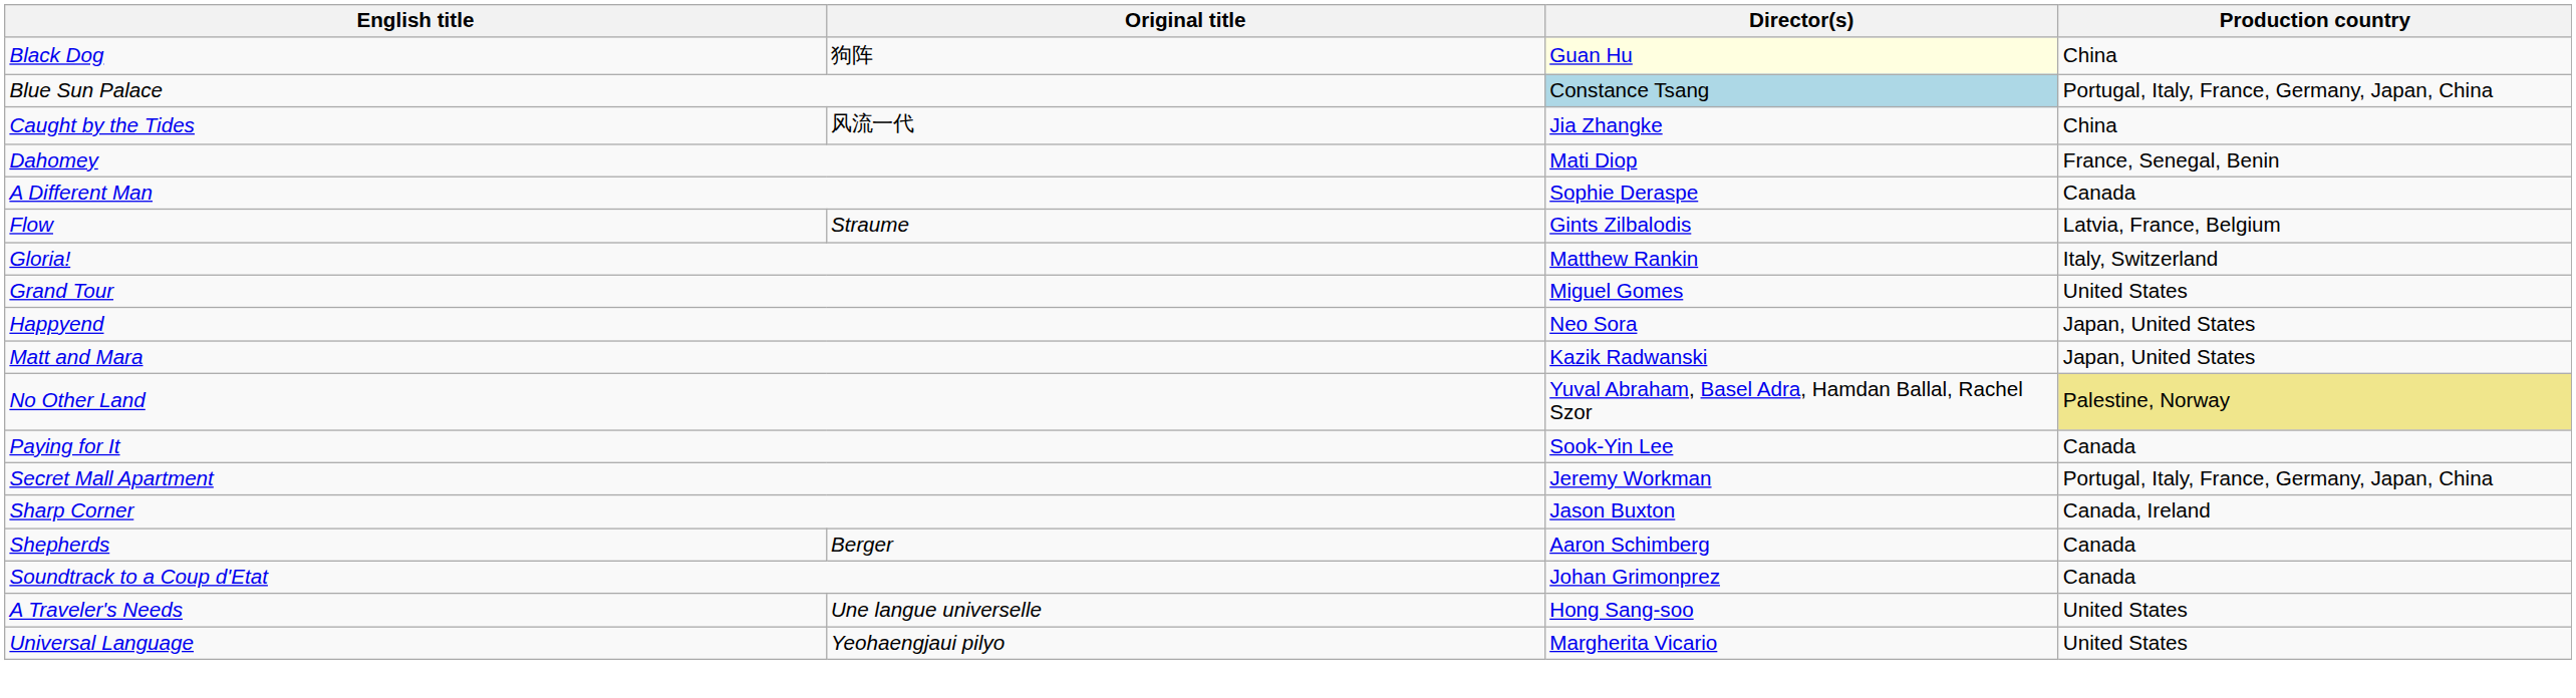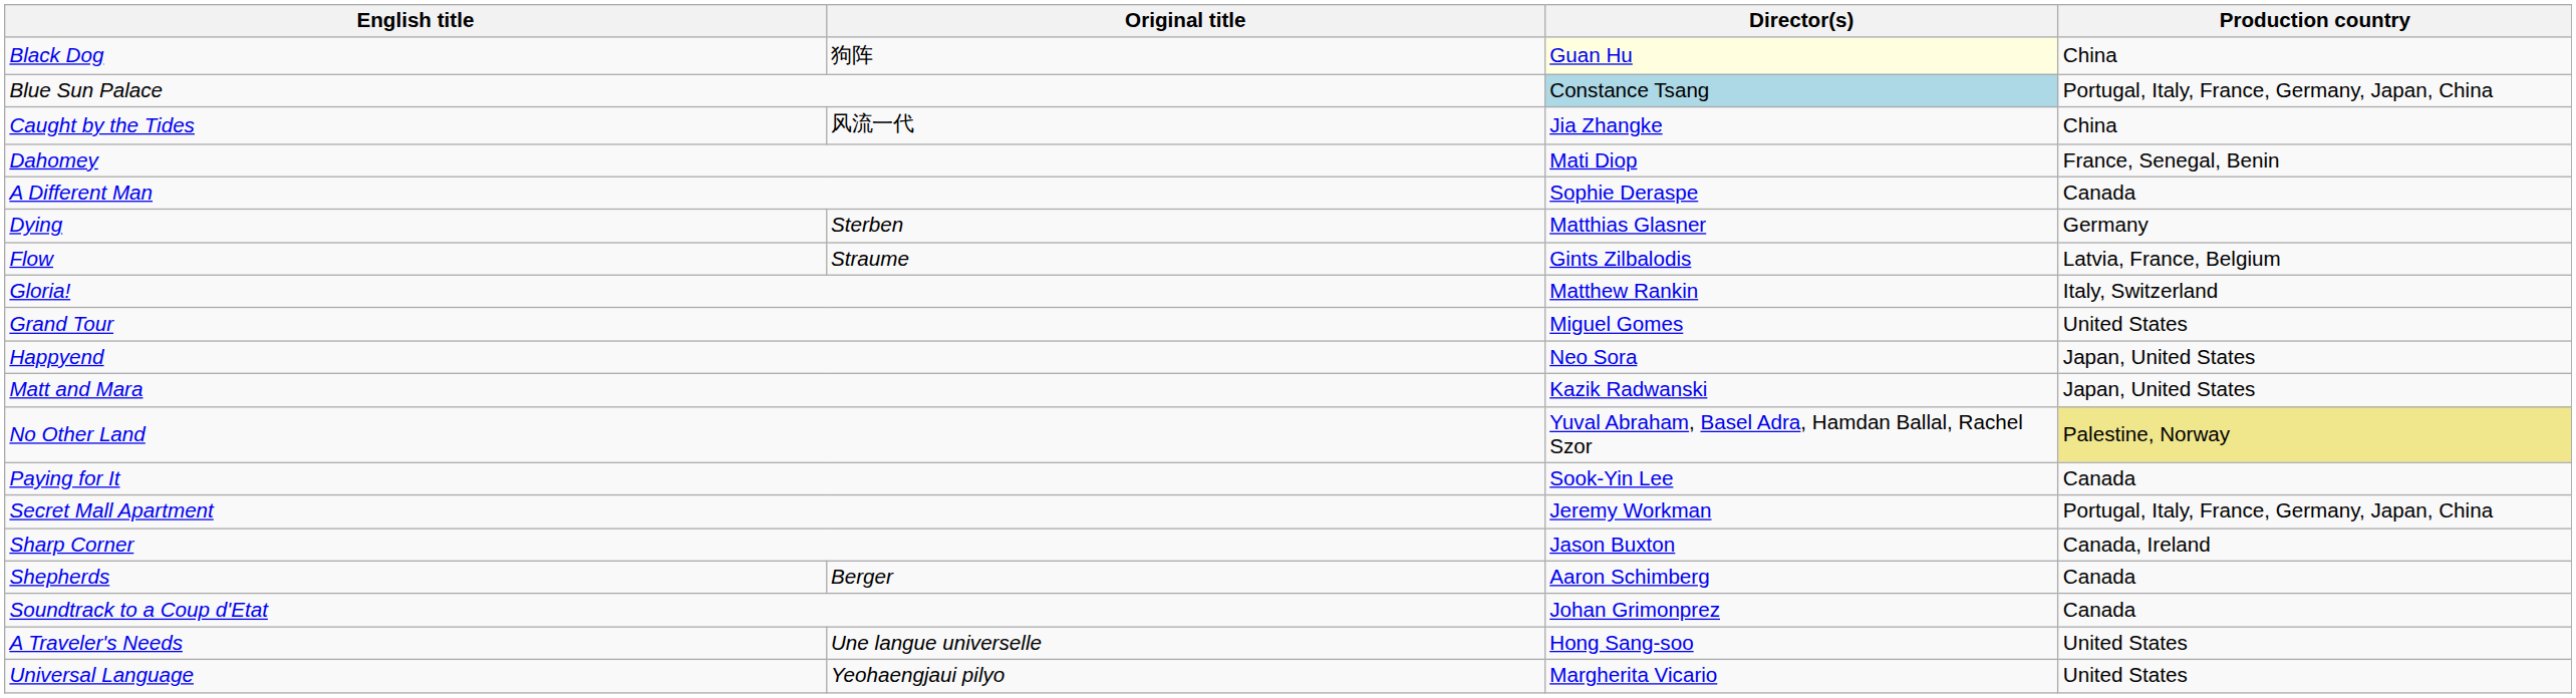 <table class="sortable wikitable" width="100%" cellpadding="5">
 <tr>
 <th scope="col" width="32%">English title</th>
 <th scope="col" width="28%">Original title</th>
 <th scope="col" width="20%">Director(s)</th>
 <th scope="col" width="20%">Production country</th>
 </tr>
 <tr>
 <td><em><a href='#'>Black Dog</a></em></td>
 <td>狗阵</td>
 <td style="background: lightyellow;"><a href='#'>Guan Hu</a></td>
 <td>China</td>
 </tr>
 <tr>
 <td colspan=2><em>Blue Sun Palace</em></td>
 <td style="background: lightblue;">Constance Tsang</td>
 <td>Portugal, Italy, France, Germany, Japan, China</td>
 </tr>
 <tr>
 <td><em><a href='#'>Caught by the Tides</a></em></td>
 <td>风流一代</td>
 <td><a href='#'>Jia Zhangke</a></td>
 <td>China</td>
 </tr>
 <tr>
 <td colspan=2><em><a href='#'>Dahomey</a></em></td>
 <td><a href='#'>Mati Diop</a></td>
 <td>France, Senegal, Benin</td>
 </tr>
 <tr>
 <td colspan=2><em><a href='#'>A Different Man</a></em></td>
 <td><a href='#'>Sophie Deraspe</a></td>
 <td>Canada</td>
+</tr>
+<tr>
+<td><em><a href='#'>Dying</a></em></td>
+<td><em>Sterben</em></td>
+<td><a href='#'>Matthias Glasner</a></td>
+<td>Germany</td>
 </tr>
 <tr>
 <td><em><a href='#'>Flow</a></em></td>
 <td><em>Straume</em></td>
 <td><a href='#'>Gints Zilbalodis</a></td>
 <td>Latvia, France, Belgium</td>
 </tr>
 <tr>
 <td colspan=2><em><a href='#'>Gloria!</a></em></td>
 <td><a href='#'>Matthew Rankin</a></td>
 <td>Italy, Switzerland</td>
 </tr>
 <tr>
 <td colspan=2><em><a href='#'>Grand Tour</a></em></td>
 <td><a href='#'>Miguel Gomes</a></td>
 <td>United States</td>
 </tr>
 <tr>
 <td colspan=2><em><a href='#'>Happyend</a></em></td>
 <td><a href='#'>Neo Sora</a></td>
 <td>Japan, United States</td>
 </tr>
 <tr>
 <td colspan=2><em><a href='#'>Matt and Mara</a></em></td>
 <td><a href='#'>Kazik Radwanski</a></td>
 <td>Japan, United States</td>
 </tr>
 <tr>
 <td colspan=2><em><a href='#'>No Other Land</a></em></td>
 <td><a href='#'>Yuval Abraham</a>, <a href='#'>Basel Adra</a>, Hamdan Ballal, Rachel Szor</td>
 <td style="background: khaki;">Palestine, Norway</td>
 </tr>
 <tr>
 <td colspan=2><em><a href='#'>Paying for It</a></em></td>
 <td><a href='#'>Sook-Yin Lee</a></td>
 <td>Canada</td>
 </tr>
 <tr>
 <td colspan=2><em><a href='#'>Secret Mall Apartment</a></em></td>
 <td><a href='#'>Jeremy Workman</a></td>
 <td>Portugal, Italy, France, Germany, Japan, China</td>
 </tr>
 <tr>
 <td colspan=2><em><a href='#'>Sharp Corner</a></em></td>
 <td><a href='#'>Jason Buxton</a></td>
 <td>Canada, Ireland</td>
 </tr>
 <tr>
 <td><em><a href='#'>Shepherds</a></em></td>
 <td><em>Berger</em></td>
 <td><a href='#'>Aaron Schimberg</a></td>
 <td>Canada</td>
 </tr>
 <tr>
 <td colspan=2><em><a href='#'>Soundtrack to a Coup d'Etat</a></em></td>
 <td><a href='#'>Johan Grimonprez</a></td>
 <td>Canada</td>
 </tr>
 <tr>
 <td><em><a href='#'>A Traveler's Needs</a></em></td>
 <td><em>Une langue universelle</em></td>
 <td><a href='#'>Hong Sang-soo</a></td>
 <td>United States</td>
 </tr>
 <tr>
 <td><em><a href='#'>Universal Language</a></em></td>
 <td><em>Yeohaengjaui pilyo</em></td>
 <td><a href='#'>Margherita Vicario</a></td>
 <td>United States</td>
 </tr>
 </table>
